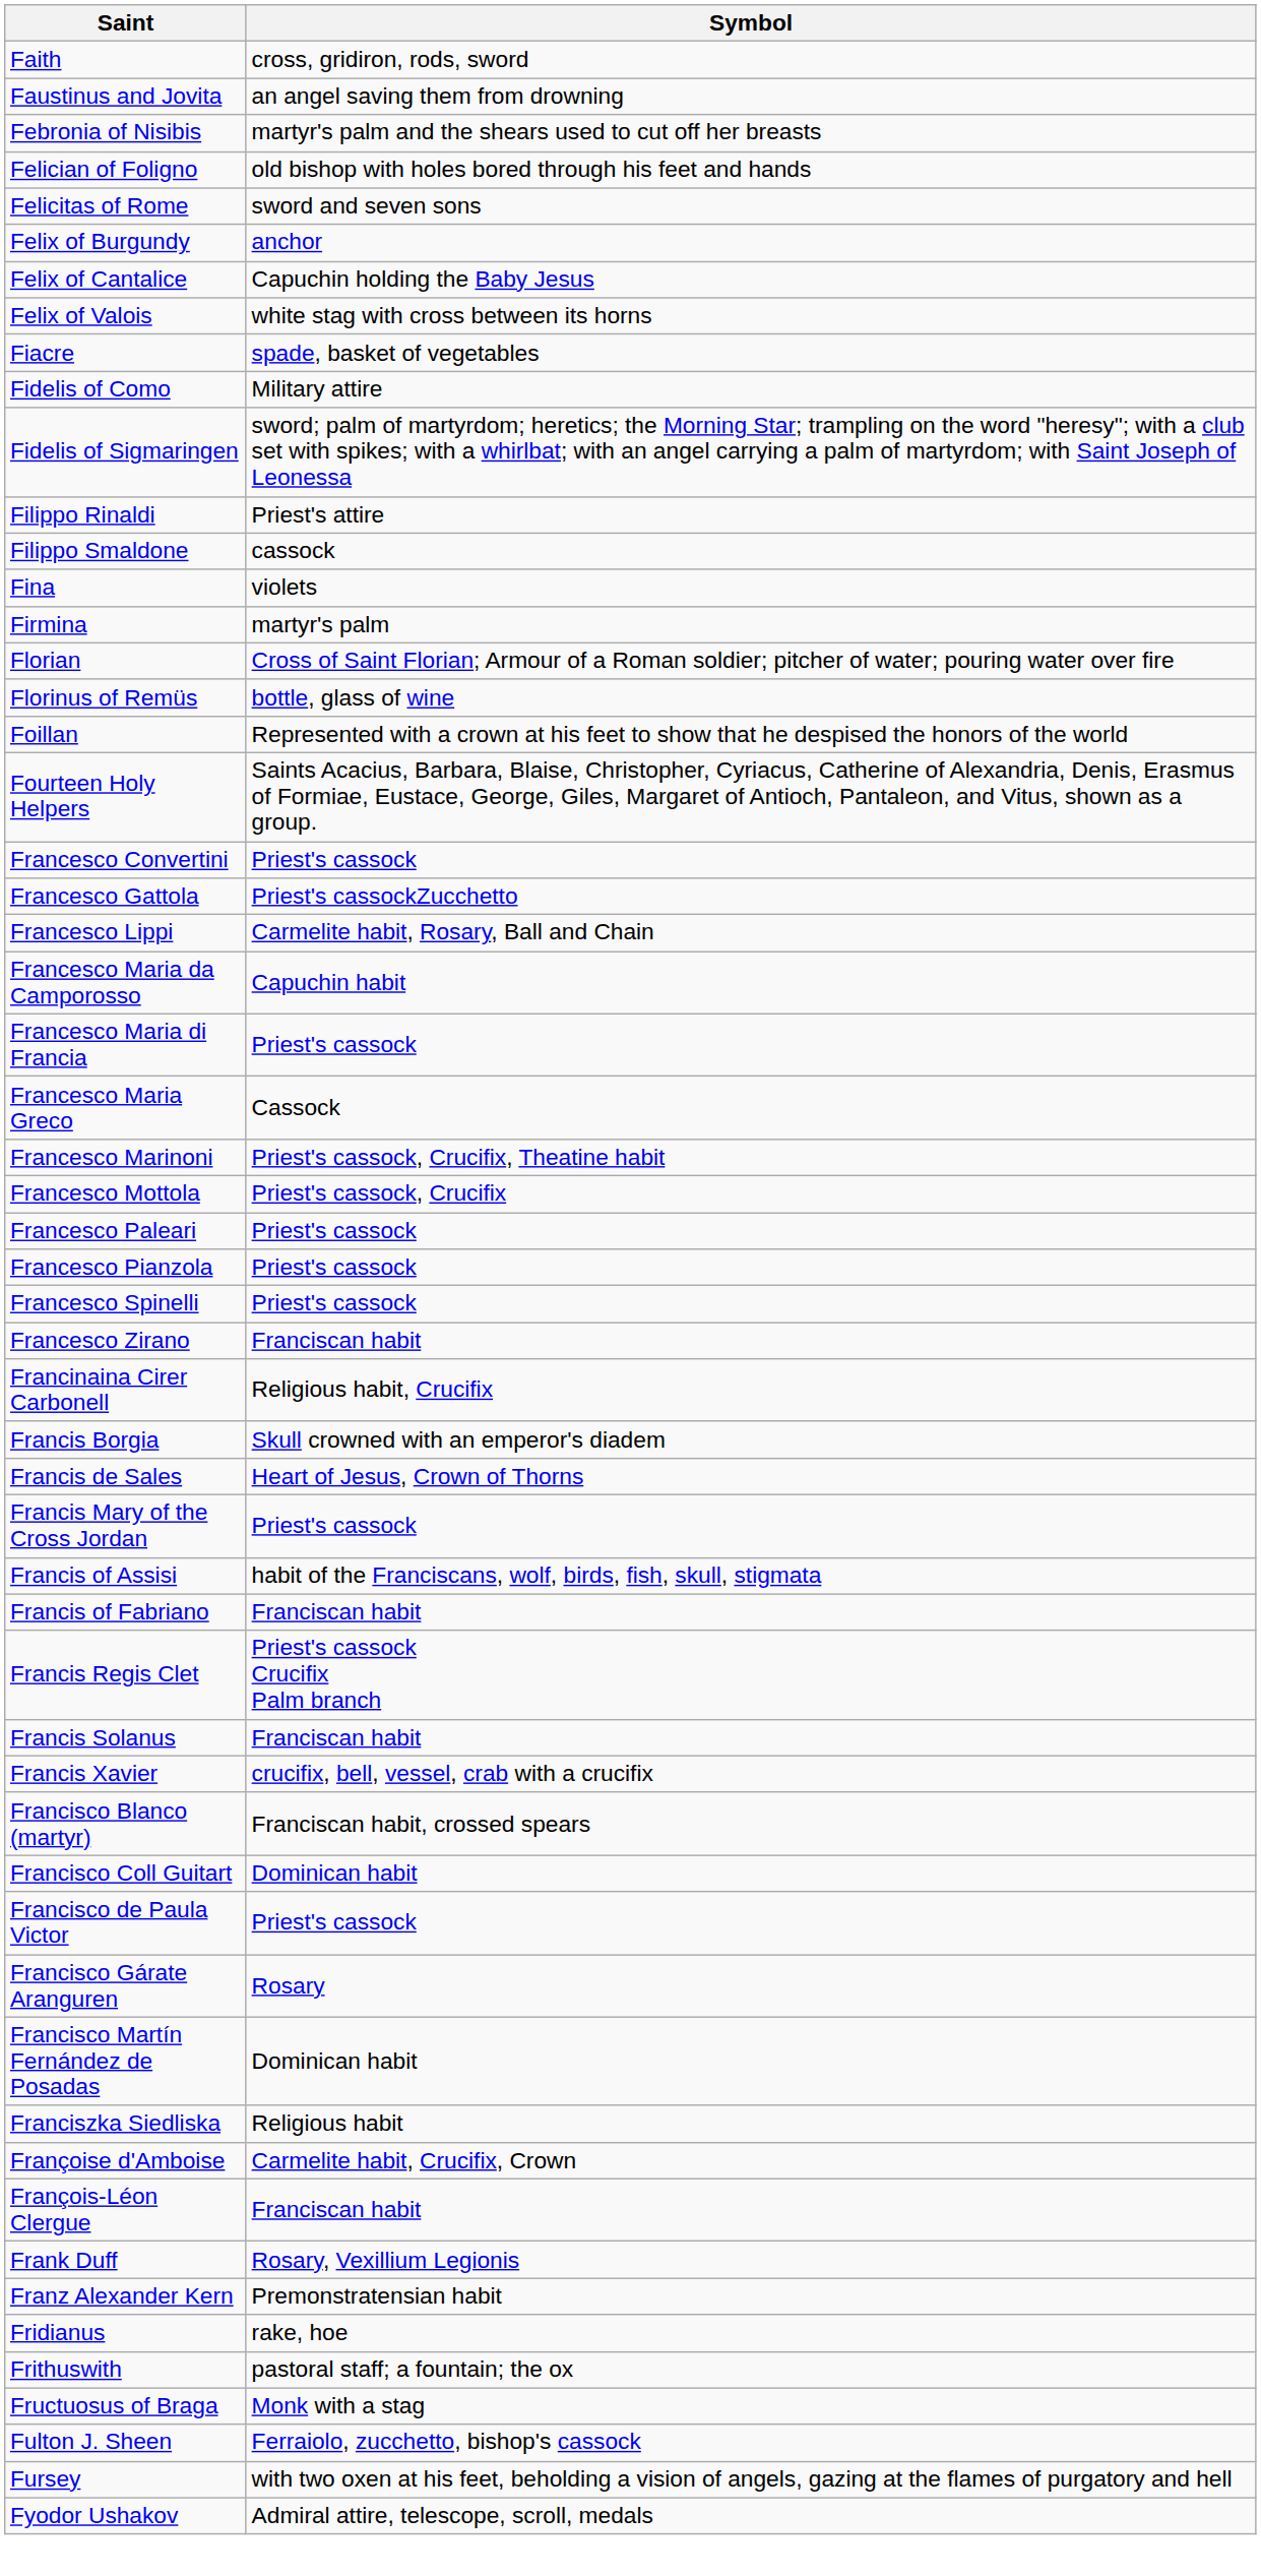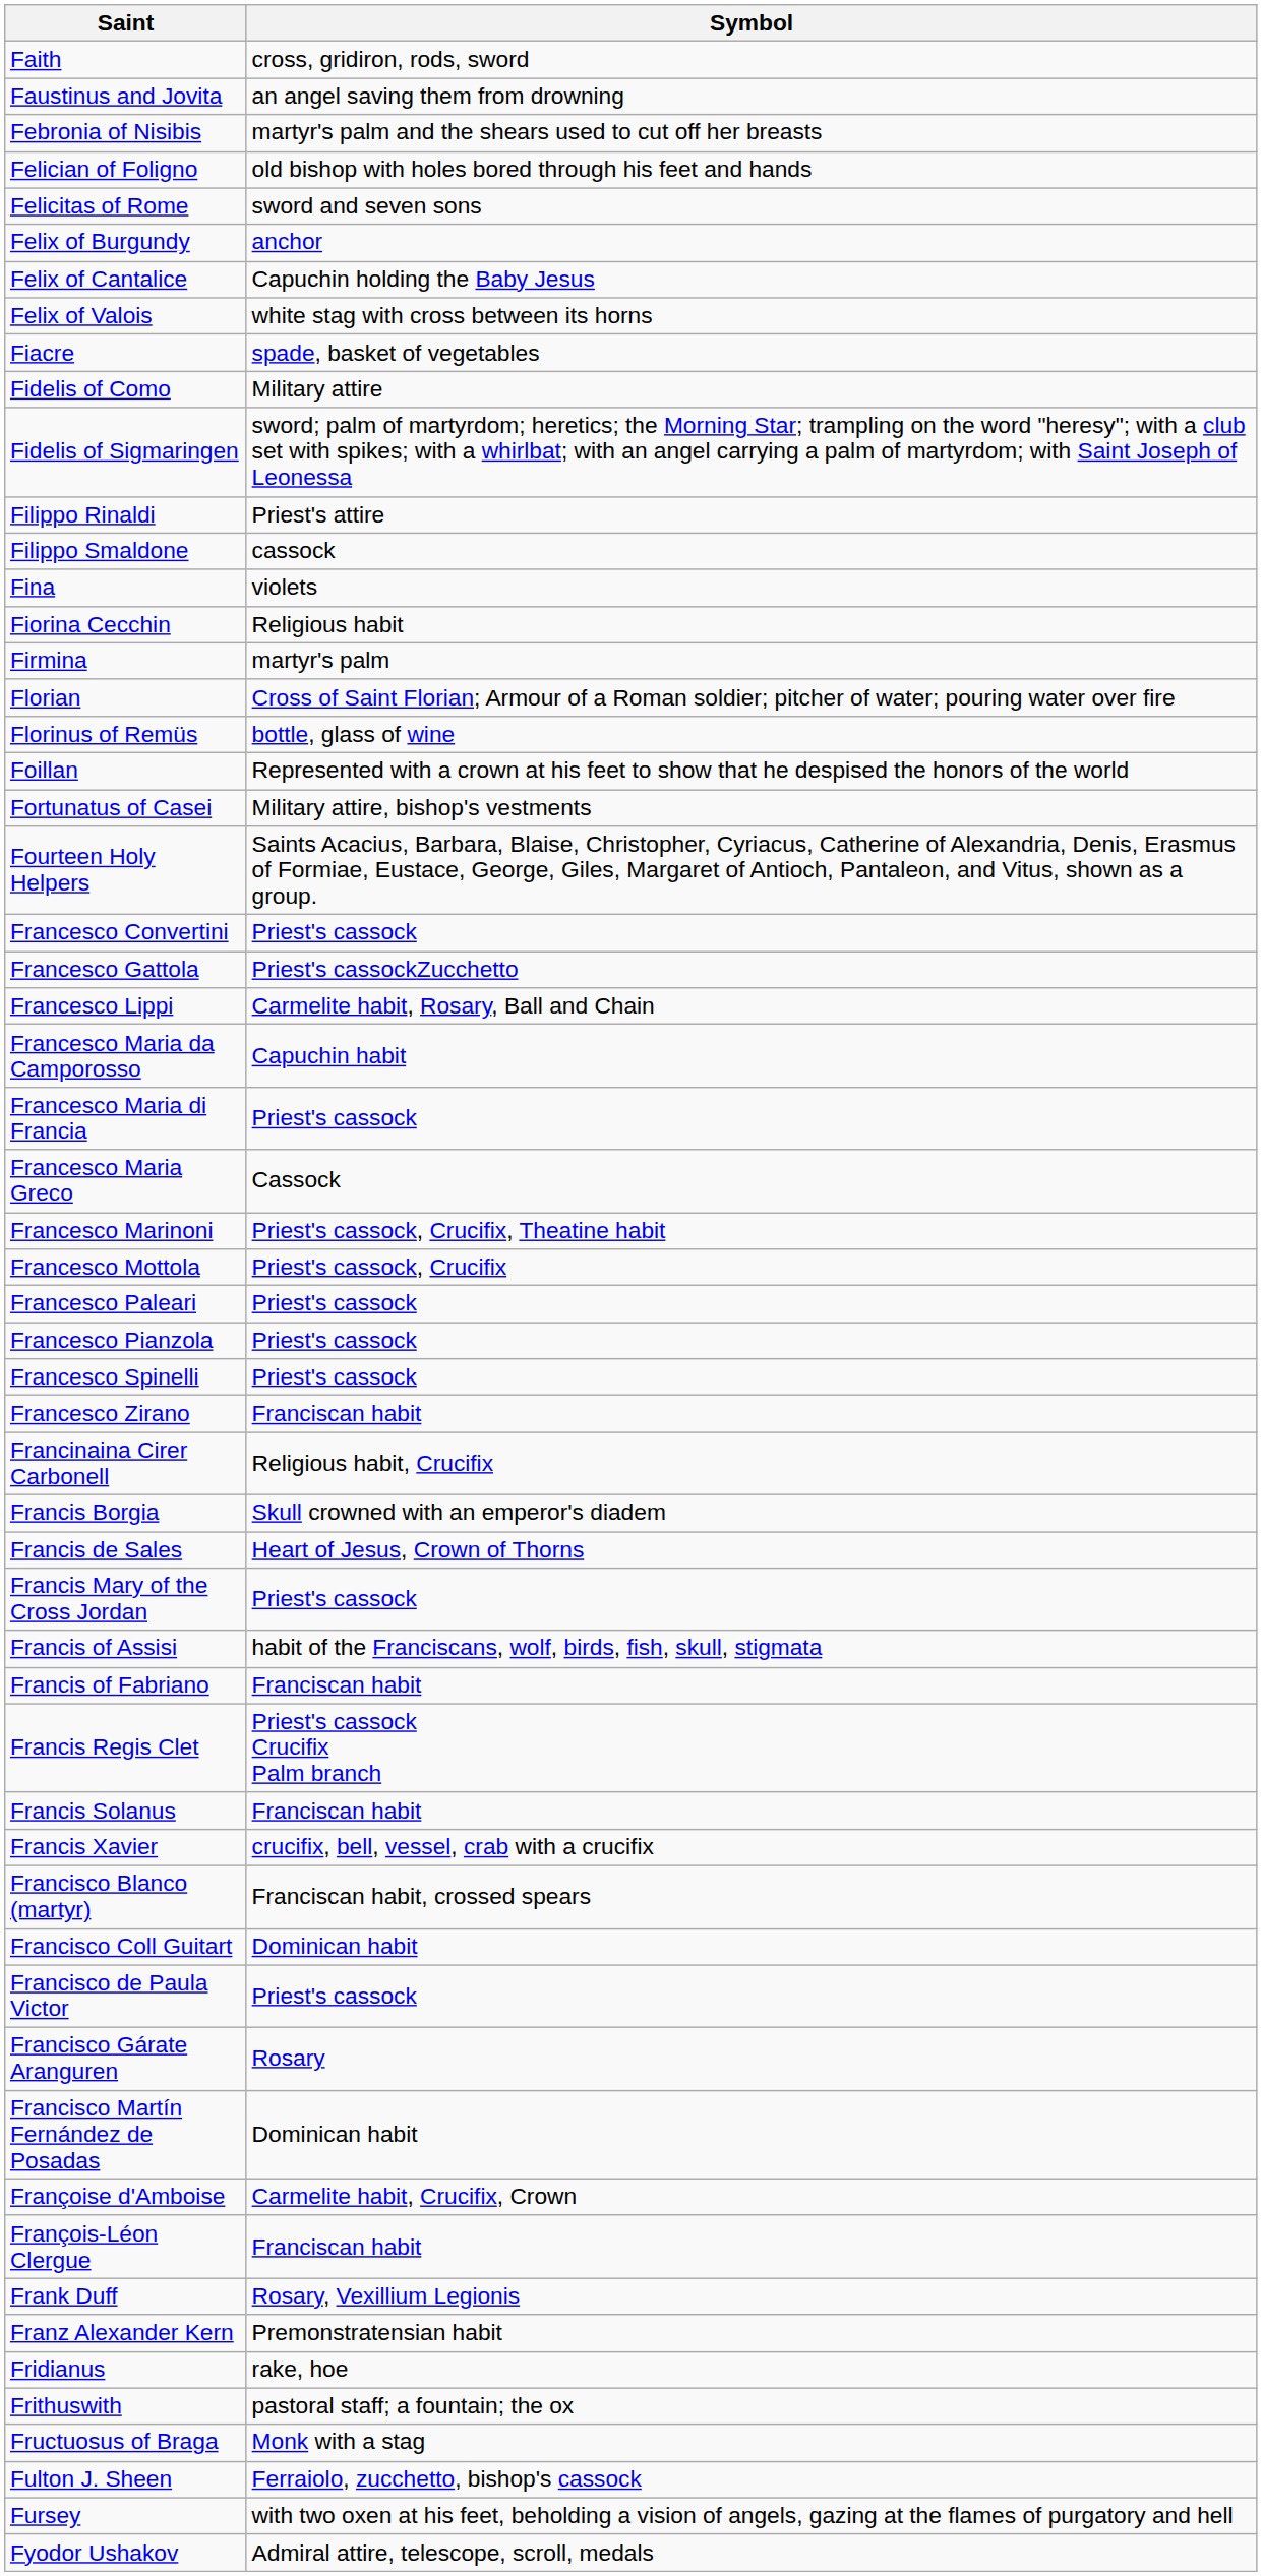 <table class="wikitable">
 <tr>
 <th scope="col" style="width: 10em;">Saint</th>
 <th scope="col">Symbol</th>
 </tr>
 <tr>
 <td><a href='#'>Faith</a></td>
 <td>cross, gridiron, rods, sword</td>
 </tr>
 <tr>
 <td><a href='#'>Faustinus and Jovita</a></td>
 <td>an angel saving them from drowning</td>
 </tr>
 <tr>
 <td><a href='#'>Febronia of Nisibis</a></td>
 <td>martyr's palm and the shears used to cut off her breasts</td>
 </tr>
 <tr>
 <td><a href='#'>Felician of Foligno</a></td>
 <td>old bishop with holes bored through his feet and hands</td>
 </tr>
 <tr>
 <td><a href='#'>Felicitas of Rome</a></td>
 <td>sword and seven sons</td>
 </tr>
 <tr>
 <td><a href='#'>Felix of Burgundy</a></td>
 <td><a href='#'>anchor</a></td>
 </tr>
 <tr>
 <td><a href='#'>Felix of Cantalice</a></td>
 <td>Capuchin holding the <a href='#'>Baby Jesus</a></td>
 </tr>
 <tr>
 <td><a href='#'>Felix of Valois</a></td>
 <td>white stag with cross between its horns</td>
 </tr>
 <tr>
 <td><a href='#'>Fiacre</a></td>
 <td><a href='#'>spade</a>, basket of vegetables</td>
 </tr>
 <tr>
 <td><a href='#'>Fidelis of Como</a></td>
 <td>Military attire</td>
 </tr>
 <tr>
 <td><a href='#'>Fidelis of Sigmaringen</a></td>
 <td>sword; palm of martyrdom; heretics; the <a href='#'>Morning Star</a>; trampling on the word "heresy"; with a <a href='#'>club</a> set with spikes; with a <a href='#'>whirlbat</a>; with an angel carrying a palm of martyrdom; with <a href='#'>Saint Joseph of Leonessa</a></td>
 </tr>
 <tr>
 <td><a href='#'>Filippo Rinaldi</a></td>
 <td>Priest's attire</td>
 </tr>
 <tr>
 <td><a href='#'>Filippo Smaldone</a></td>
 <td>cassock</td>
 </tr>
 <tr>
 <td><a href='#'>Fina</a></td>
 <td>violets</td>
 </tr>
 <tr>
+<td><a href='#'>Fiorina Cecchin</a></td>
+<td>Religious habit</td>
+</tr>
+<tr>
 <td><a href='#'>Firmina</a></td>
 <td>martyr's palm</td>
 </tr>
 <tr>
 <td><a href='#'>Florian</a></td>
 <td><a href='#'>Cross of Saint Florian</a>; Armour of a Roman soldier; pitcher of water; pouring water over fire</td>
 </tr>
 <tr>
 <td><a href='#'>Florinus of Remüs</a></td>
 <td><a href='#'>bottle</a>, glass of <a href='#'>wine</a></td>
 </tr>
 <tr>
 <td><a href='#'>Foillan</a></td>
 <td>Represented with a crown at his feet to show that he despised the honors of the world</td>
+</tr>
+<tr>
+<td><a href='#'>Fortunatus of Casei</a></td>
+<td>Military attire, bishop's vestments</td>
 </tr>
 <tr>
 <td><a href='#'>Fourteen Holy Helpers</a></td>
 <td>Saints Acacius, Barbara, Blaise, Christopher, Cyriacus, Catherine of Alexandria, Denis, Erasmus of Formiae, Eustace, George, Giles, Margaret of Antioch, Pantaleon, and Vitus, shown as a group.</td>
 </tr>
 <tr>
 <td><a href='#'>Francesco Convertini</a></td>
 <td><a href='#'>Priest's cassock</a></td>
 </tr>
 <tr>
 <td><a href='#'>Francesco Gattola</a></td>
 <td><a href='#'>Priest's cassock</a><a href='#'>Zucchetto</a></td>
 </tr>
 <tr>
 <td><a href='#'>Francesco Lippi</a></td>
 <td><a href='#'>Carmelite habit</a>, <a href='#'>Rosary</a>, Ball and Chain</td>
 </tr>
 <tr>
 <td><a href='#'>Francesco Maria da Camporosso</a></td>
 <td><a href='#'>Capuchin habit</a></td>
 </tr>
 <tr>
 <td><a href='#'>Francesco Maria di Francia</a></td>
 <td><a href='#'>Priest's cassock</a></td>
 </tr>
 <tr>
 <td><a href='#'>Francesco Maria Greco</a></td>
 <td>Cassock</td>
 </tr>
 <tr>
 <td><a href='#'>Francesco Marinoni</a></td>
 <td><a href='#'>Priest's cassock</a>, <a href='#'>Crucifix</a>, <a href='#'>Theatine habit</a></td>
 </tr>
 <tr>
 <td><a href='#'>Francesco Mottola</a></td>
 <td><a href='#'>Priest's cassock</a>, <a href='#'>Crucifix</a></td>
 </tr>
 <tr>
 <td><a href='#'>Francesco Paleari</a></td>
 <td><a href='#'>Priest's cassock</a></td>
 </tr>
 <tr>
 <td><a href='#'>Francesco Pianzola</a></td>
 <td><a href='#'>Priest's cassock</a></td>
 </tr>
 <tr>
 <td><a href='#'>Francesco Spinelli</a></td>
 <td><a href='#'>Priest's cassock</a></td>
 </tr>
 <tr>
 <td><a href='#'>Francesco Zirano</a></td>
 <td><a href='#'>Franciscan habit</a></td>
 </tr>
 <tr>
 <td><a href='#'>Francinaina Cirer Carbonell</a></td>
 <td>Religious habit, <a href='#'>Crucifix</a></td>
 </tr>
 <tr>
 <td><a href='#'>Francis Borgia</a></td>
 <td><a href='#'>Skull</a> crowned with an emperor's diadem</td>
 </tr>
 <tr>
 <td><a href='#'>Francis de Sales</a></td>
 <td><a href='#'>Heart of Jesus</a>, <a href='#'>Crown of Thorns</a></td>
 </tr>
 <tr>
 <td><a href='#'>Francis Mary of the Cross Jordan</a></td>
 <td><a href='#'>Priest's cassock</a></td>
 </tr>
 <tr>
 <td><a href='#'>Francis of Assisi</a></td>
 <td>habit of the <a href='#'>Franciscans</a>, <a href='#'>wolf</a>, <a href='#'>birds</a>, <a href='#'>fish</a>, <a href='#'>skull</a>, <a href='#'>stigmata</a></td>
 </tr>
 <tr>
 <td><a href='#'>Francis of Fabriano</a></td>
 <td><a href='#'>Franciscan habit</a></td>
 </tr>
 <tr>
 <td><a href='#'>Francis Regis Clet</a></td>
 <td><a href='#'>Priest's cassock</a><br><a href='#'>Crucifix</a><br><a href='#'>Palm branch</a></td>
 </tr>
 <tr>
 <td><a href='#'>Francis Solanus</a></td>
 <td><a href='#'>Franciscan habit</a></td>
 </tr>
 <tr>
 <td><a href='#'>Francis Xavier</a></td>
 <td><a href='#'>crucifix</a>, <a href='#'>bell</a>, <a href='#'>vessel</a>, <a href='#'>crab</a> with a crucifix</td>
 </tr>
 <tr>
 <td><a href='#'>Francisco Blanco (martyr)</a></td>
 <td>Franciscan habit, crossed spears</td>
 </tr>
 <tr>
 <td><a href='#'>Francisco Coll Guitart</a></td>
 <td><a href='#'>Dominican habit</a></td>
 </tr>
 <tr>
 <td><a href='#'>Francisco de Paula Victor</a></td>
 <td><a href='#'>Priest's cassock</a></td>
 </tr>
 <tr>
 <td><a href='#'>Francisco Gárate Aranguren</a></td>
 <td><a href='#'>Rosary</a></td>
 </tr>
 <tr>
 <td><a href='#'>Francisco Martín Fernández de Posadas</a></td>
 <td>Dominican habit</td>
 </tr>
 <tr>
-<td><a href='#'>Franciszka Siedliska</a></td>
-<td>Religious habit</td>
-</tr>
-<tr>
 <td><a href='#'>Françoise d'Amboise</a></td>
 <td><a href='#'>Carmelite habit</a>, <a href='#'>Crucifix</a>, Crown</td>
 </tr>
 <tr>
 <td><a href='#'>François-Léon Clergue</a></td>
 <td><a href='#'>Franciscan habit</a></td>
 </tr>
 <tr>
 <td><a href='#'>Frank Duff</a></td>
 <td><a href='#'>Rosary</a>, <a href='#'>Vexillium Legionis</a></td>
 </tr>
 <tr>
 <td><a href='#'>Franz Alexander Kern</a></td>
 <td>Premonstratensian habit</td>
 </tr>
 <tr>
 <td><a href='#'>Fridianus</a></td>
 <td>rake, hoe</td>
 </tr>
 <tr>
 <td><a href='#'>Frithuswith</a></td>
 <td>pastoral staff; a fountain; the ox</td>
 </tr>
 <tr>
 <td><a href='#'>Fructuosus of Braga</a></td>
 <td><a href='#'>Monk</a> with a stag</td>
 </tr>
 <tr>
 <td><a href='#'>Fulton J. Sheen</a></td>
 <td><a href='#'>Ferraiolo</a>, <a href='#'>zucchetto</a>, bishop's <a href='#'>cassock</a></td>
 </tr>
 <tr>
 <td><a href='#'>Fursey</a></td>
 <td>with two oxen at his feet, beholding a vision of angels, gazing at the flames of purgatory and hell</td>
 </tr>
 <tr>
 <td><a href='#'>Fyodor Ushakov</a></td>
 <td>Admiral attire, telescope, scroll, medals</td>
 </tr>
 </table>
